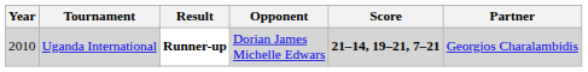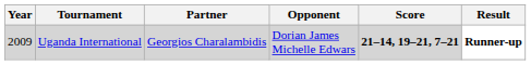 <table class="sortable wikitable" style="font-size: 90%;">
 <tr>
 <th>Year</th>
 <th>Tournament</th>
-<th>Result</th>
+<th>Partner</th>
 <th>Opponent</th>
 <th>Score</th>
-<th>Partner</th>
+<th>Result</th>
 </tr>
 <tr style="background:#D5D5D5">
-<td align="center">2010</td>
+<td align="center">2009</td>
 <td align="left"><a href='#'>Uganda International</a></td>
-<td style="text-align:left; background:white"> <strong>Runner-up</strong></td>
+<td align="left"> <a href='#'>Georgios Charalambidis</a></td>
 <td align="left"> <a href='#'>Dorian James</a><br> <a href='#'>Michelle Edwars</a></td>
 <td align="left"><strong>21–14, 19–21, 7–21</strong></td>
-<td align="left"> <a href='#'>Georgios Charalambidis</a></td>
+<td style="text-align:left; background:white"> <strong>Runner-up</strong></td>
 </tr>
 </table>
